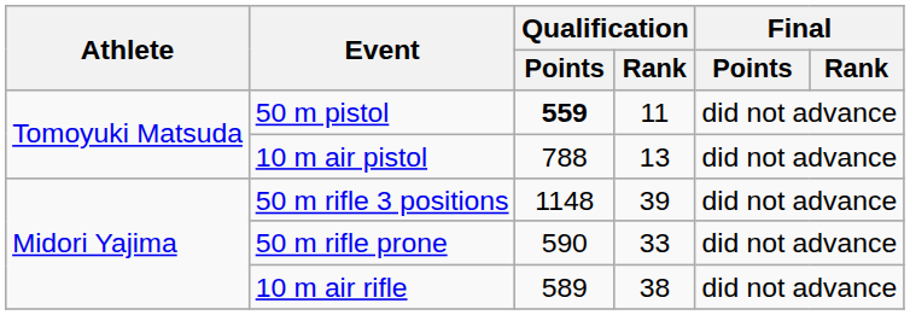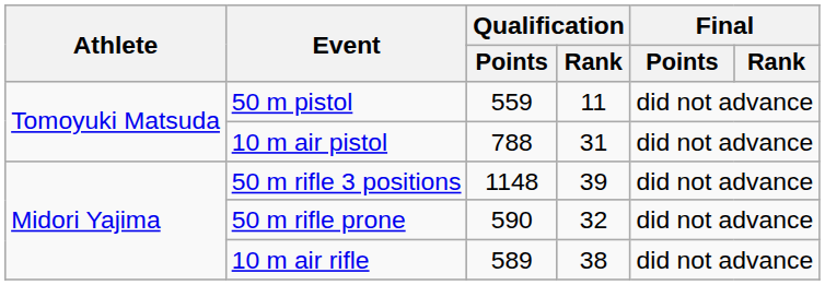 <table class="wikitable" style="font-size:90%">
 <tr>
 <th rowspan="2">Athlete</th>
 <th rowspan="2">Event</th>
 <th colspan=2>Qualification</th>
 <th colspan=2>Final</th>
 </tr>
 <tr style="font-size:95%">
 <th>Points</th>
 <th>Rank</th>
 <th>Points</th>
 <th>Rank</th>
 </tr>
 <tr align=center>
 <td align=left rowspan=2><a href='#'>Tomoyuki Matsuda</a></td>
 <td align=left><a href='#'>50 m pistol</a></td>
-<td><strong>559</strong></td>
+<td>559</td>
 <td>11</td>
 <td colspan="2">did not advance</td>
 </tr>
 <tr align=center>
 <td align=left><a href='#'>10 m air pistol</a></td>
 <td>788</td>
-<td>13</td>
+<td>31</td>
 <td colspan=2>did not advance</td>
 </tr>
 <tr align=center>
 <td align=left rowspan=3><a href='#'>Midori Yajima</a></td>
 <td align=left><a href='#'>50 m rifle 3 positions</a></td>
 <td>1148</td>
 <td>39</td>
 <td colspan=2>did not advance</td>
 </tr>
 <tr align=center>
 <td align=left><a href='#'>50 m rifle prone</a></td>
 <td>590</td>
-<td>33</td>
+<td>32</td>
 <td colspan=2>did not advance</td>
 </tr>
 <tr align=center>
 <td align=left><a href='#'>10 m air rifle</a></td>
 <td>589</td>
 <td>38</td>
 <td colspan=2>did not advance</td>
 </tr>
 </table>
